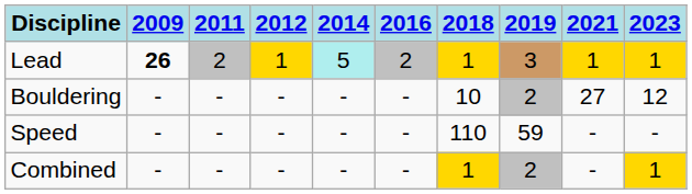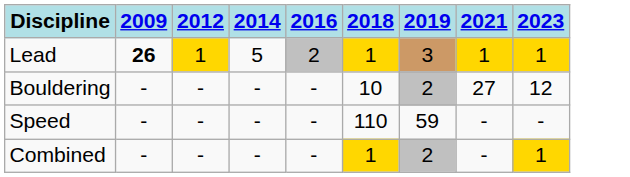 <table class="wikitable" style="text-align: center">
 <tr>
 <th style="background: #b0e0e6">Discipline</th>
 <th style="background: #b0e0e6"><a href='#'>2009</a></th>
-<th style="background: #b0e0e6"><a href='#'>2011</a></th>
 <th style="background: #b0e0e6"><a href='#'>2012</a></th>
 <th style="background: #b0e0e6"><a href='#'>2014</a></th>
 <th style="background: #b0e0e6"><a href='#'>2016</a></th>
 <th style="background: #b0e0e6"><a href='#'>2018</a></th>
 <th style="background: #b0e0e6"><a href='#'>2019</a></th>
 <th style="background: #b0e0e6"><a href='#'>2021</a></th>
 <th style="background: #b0e0e6"><a href='#'>2023</a></th>
 </tr>
 <tr>
 <td align="left">Lead</td>
 <td><strong>26</strong></td>
-<td style="background: silver">2</td>
 <td style="background: gold">1</td>
-<td style="background: paleturquoise;">5</td>
+<td>5</td>
 <td style="background: silver">2</td>
 <td style="background: gold">1</td>
 <td style="background: #cc9966">3</td>
 <td style="background: gold">1</td>
 <td style="background: gold">1</td>
 </tr>
 <tr>
 <td align="left">Bouldering</td>
-<td>-</td>
 <td>-</td>
 <td>-</td>
 <td>-</td>
 <td>-</td>
 <td>10</td>
 <td style="background: silver">2</td>
 <td>27</td>
 <td>12</td>
 </tr>
 <tr>
 <td align="left">Speed</td>
 <td>-</td>
 <td>-</td>
 <td>-</td>
 <td>-</td>
-<td>-</td>
 <td>110</td>
 <td>59</td>
 <td>-</td>
 <td>-</td>
 </tr>
 <tr>
 <td align="left">Combined</td>
 <td>-</td>
 <td>-</td>
 <td>-</td>
 <td>-</td>
-<td>-</td>
 <td style="background: gold">1</td>
 <td style="background: silver">2</td>
 <td>-</td>
 <td style="background: gold">1</td>
 </tr>
 </table>
